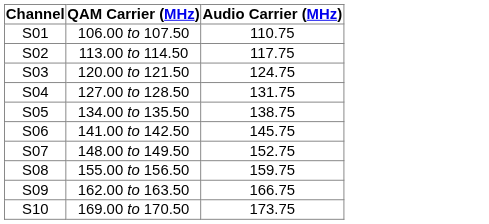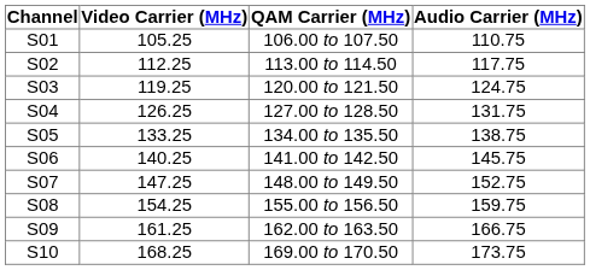 <table class="toccolours" border="1" style="text-align: center; border-collapse:collapse">
 <tr>
 <th>Channel</th>
+<th>Video Carrier (<a href='#'>MHz</a>)</th>
 <th>QAM Carrier (<a href='#'>MHz</a>)</th>
 <th>Audio Carrier (<a href='#'>MHz</a>)</th>
 </tr>
 <tr>
 <td>S01</td>
+<td>105.25</td>
 <td>106.00 <em>to</em> 107.50</td>
 <td>110.75</td>
 </tr>
 <tr>
 <td>S02</td>
+<td>112.25</td>
 <td>113.00 <em>to</em> 114.50</td>
 <td>117.75</td>
 </tr>
 <tr>
 <td>S03</td>
+<td>119.25</td>
 <td>120.00 <em>to</em> 121.50</td>
 <td>124.75</td>
 </tr>
 <tr>
 <td>S04</td>
+<td>126.25</td>
 <td>127.00 <em>to</em> 128.50</td>
 <td>131.75</td>
 </tr>
 <tr>
 <td>S05</td>
+<td>133.25</td>
 <td>134.00 <em>to</em> 135.50</td>
 <td>138.75</td>
 </tr>
 <tr>
 <td>S06</td>
+<td>140.25</td>
 <td>141.00 <em>to</em> 142.50</td>
 <td>145.75</td>
 </tr>
 <tr>
 <td>S07</td>
+<td>147.25</td>
 <td>148.00 <em>to</em> 149.50</td>
 <td>152.75</td>
 </tr>
 <tr>
 <td>S08</td>
+<td>154.25</td>
 <td>155.00 <em>to</em> 156.50</td>
 <td>159.75</td>
 </tr>
 <tr>
 <td>S09</td>
+<td>161.25</td>
 <td>162.00 <em>to</em> 163.50</td>
 <td>166.75</td>
 </tr>
 <tr>
 <td>S10</td>
+<td>168.25</td>
 <td>169.00 <em>to</em> 170.50</td>
 <td>173.75</td>
 </tr>
 </table>
